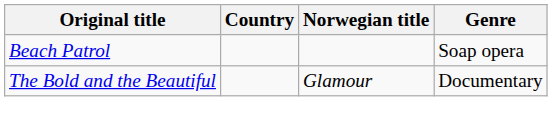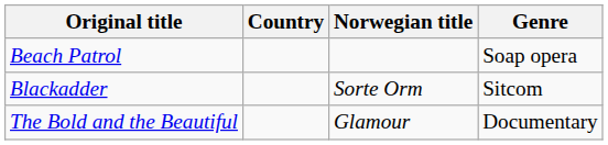 <table class="wikitable">
 <tr>
 <th>Original title</th>
 <th>Country</th>
 <th>Norwegian title</th>
 <th>Genre</th>
 </tr>
 <tr>
 <td><em><a href='#'>Beach Patrol</a></em></td>
 <td></td>
 <td></td>
 <td>Soap opera</td>
 </tr>
 <tr>
+<td><em><a href='#'>Blackadder</a></em></td>
+<td></td>
+<td><em>Sorte Orm</em></td>
+<td>Sitcom</td>
+</tr>
+<tr>
 <td><em><a href='#'>The Bold and the Beautiful</a></em></td>
 <td></td>
 <td><em>Glamour</em></td>
 <td>Documentary</td>
 </tr>
 </table>
